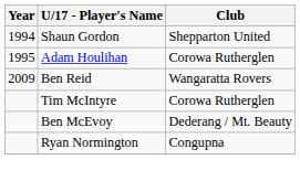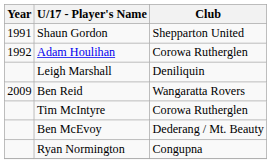 <table class="wikitable collapsible collapsed">
 <tr>
 <th><strong>Year</strong></th>
 <th><span><strong>U/17 - Player's Name</strong></span></th>
 <th><strong>Club</strong></th>
 </tr>
 <tr>
-<td>1994</td>
+<td>1991</td>
 <td>Shaun Gordon</td>
 <td>Shepparton United</td>
 </tr>
 <tr>
-<td>1995</td>
+<td>1992</td>
 <td><a href='#'>Adam Houlihan</a></td>
 <td>Corowa Rutherglen</td>
+</tr>
+<tr>
+<td></td>
+<td>Leigh Marshall</td>
+<td>Deniliquin</td>
 </tr>
 <tr>
 <td>2009</td>
 <td>Ben Reid</td>
 <td>Wangaratta Rovers</td>
 </tr>
 <tr>
 <td></td>
 <td>Tim McIntyre</td>
 <td>Corowa Rutherglen</td>
 </tr>
 <tr>
 <td></td>
 <td>Ben McEvoy</td>
 <td>Dederang / Mt. Beauty</td>
 </tr>
 <tr>
 <td></td>
 <td>Ryan Normington</td>
 <td>Congupna</td>
 </tr>
 <tr>
 </tr>
 </table>
